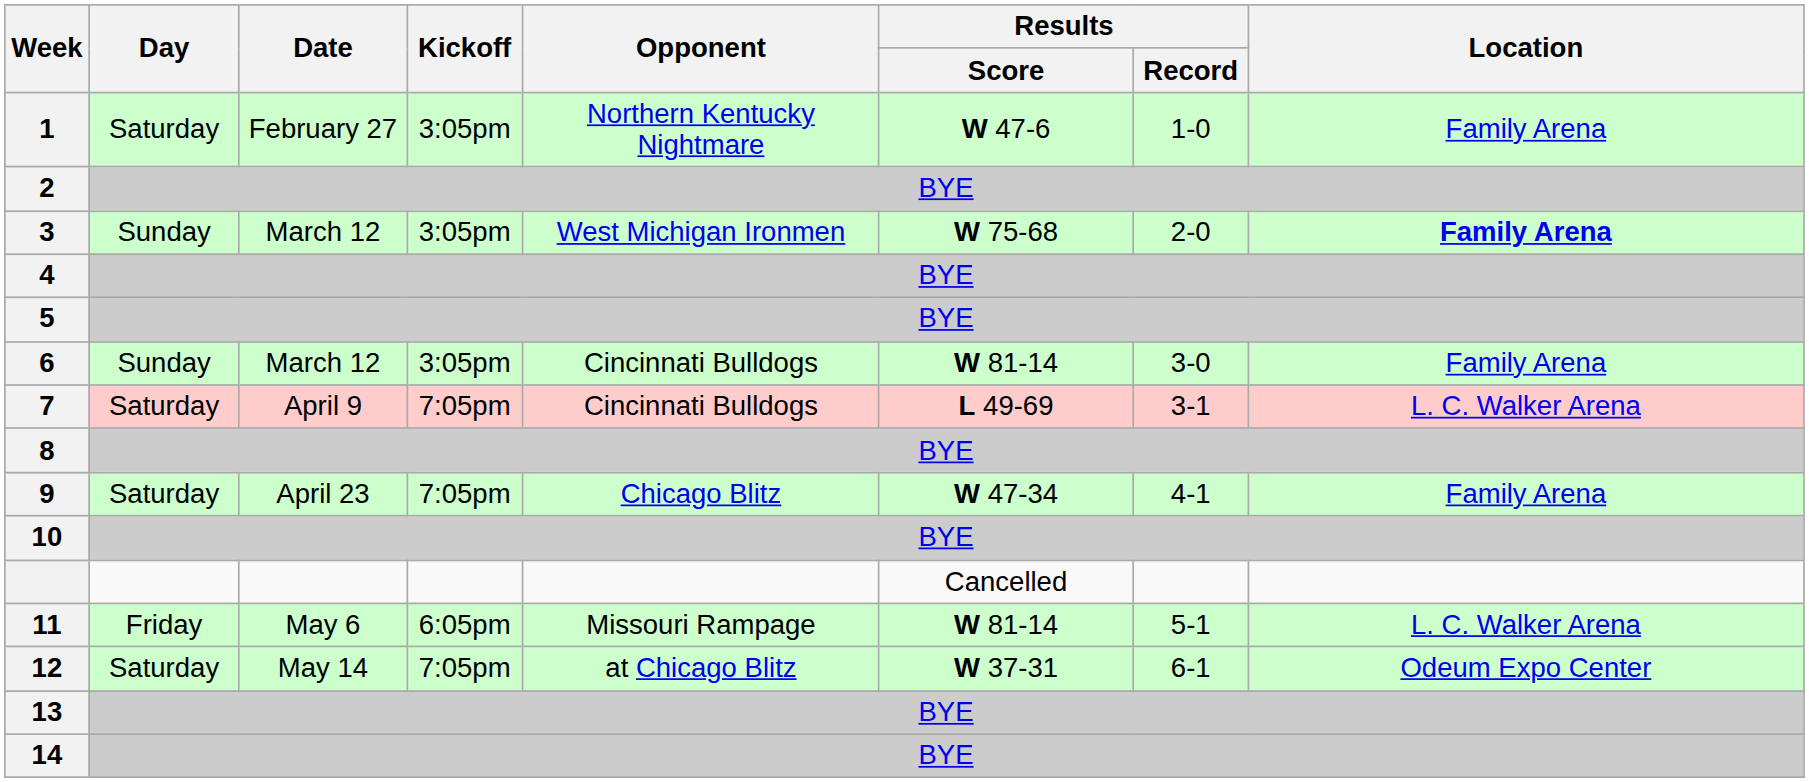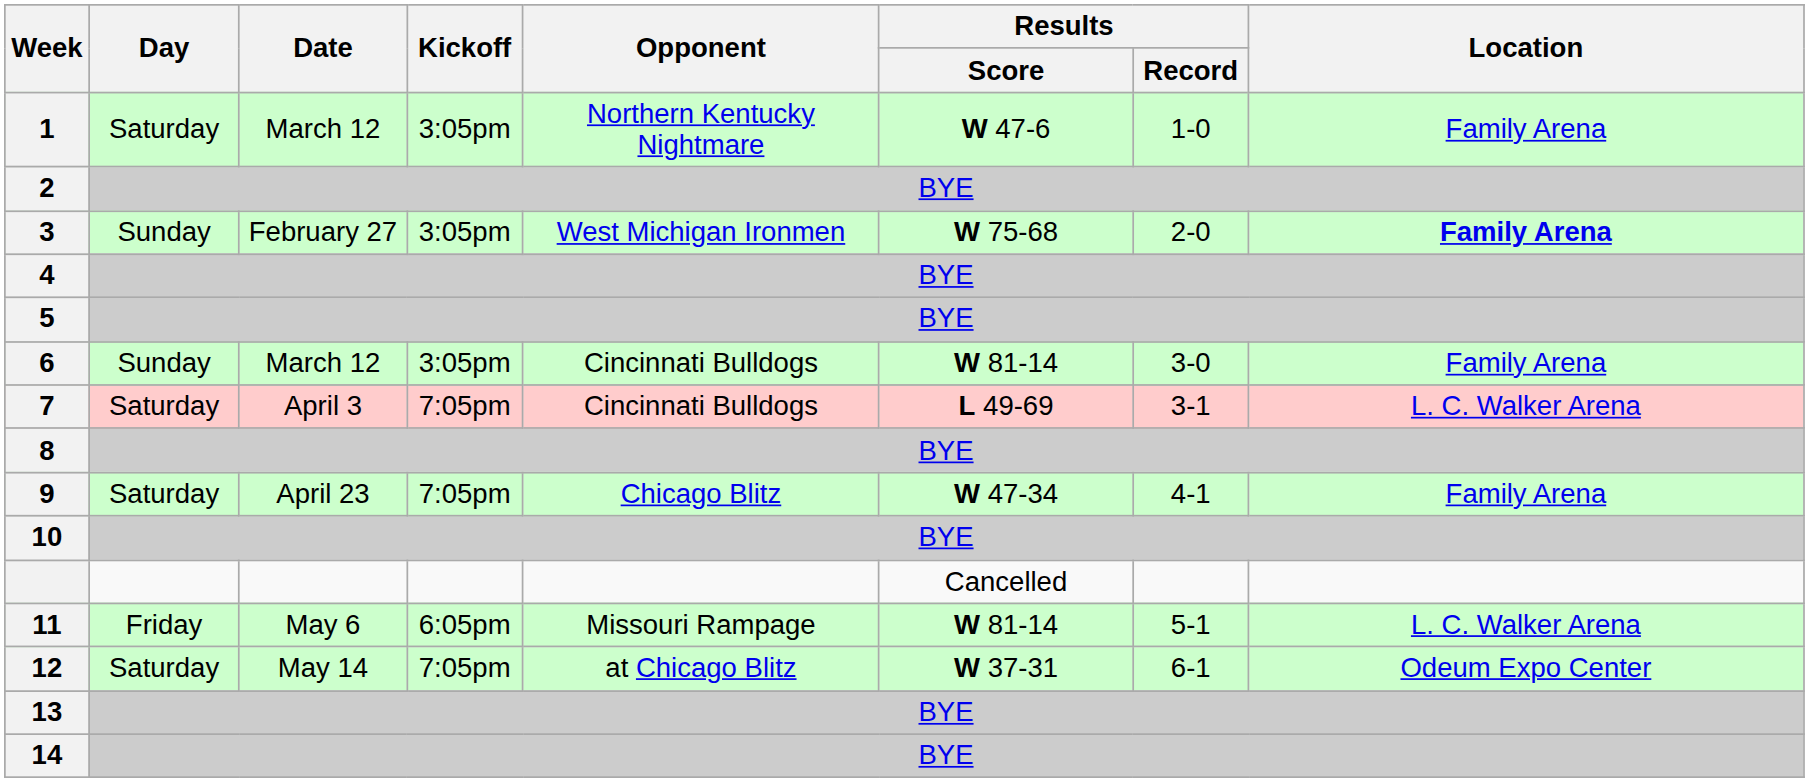 <table class="wikitable">
 <tr>
 <th rowspan="2" width="40">Week</th>
 <th rowspan="2" width="80">Day</th>
 <th rowspan="2" width="90">Date</th>
 <th rowspan="2" width="60">Kickoff</th>
 <th rowspan="2" width="200">Opponent</th>
 <th colspan="2" width="200">Results</th>
 <th rowspan="2" width="315">Location</th>
 </tr>
 <tr>
 <th width="140">Score</th>
 <th width="60">Record</th>
 </tr>
 <tr align="center" bgcolor="#CCFFCC">
 <th>1</th>
 <td>Saturday</td>
-<td>February 27</td>
+<td>March 12</td>
 <td>3:05pm</td>
 <td><a href='#'>Northern Kentucky Nightmare</a></td>
 <td><strong>W</strong> 47-6</td>
 <td>1-0</td>
 <td><a href='#'>Family Arena</a></td>
 </tr>
 <tr align="center" bgcolor="#CCCCCC">
 <th>2</th>
 <td colSpan=7><a href='#'>BYE</a></td>
 </tr>
 <tr align="center" bgcolor="#CCFFCC">
 <th>3</th>
 <td>Sunday</td>
-<td>March 12</td>
+<td>February 27</td>
 <td>3:05pm</td>
 <td><a href='#'>West Michigan Ironmen</a></td>
 <td><strong>W</strong> 75-68</td>
 <td>2-0</td>
 <td><strong><a href='#'>Family Arena</a></strong></td>
 </tr>
 <tr align="center" bgcolor="#CCCCCC">
 <th>4</th>
 <td colSpan=7><a href='#'>BYE</a></td>
 </tr>
 <tr align="center" bgcolor="#CCCCCC">
 <th>5</th>
 <td colSpan=7><a href='#'>BYE</a></td>
 </tr>
 <tr align="center" bgcolor="#CCFFCC">
 <th>6</th>
 <td>Sunday</td>
 <td>March 12</td>
 <td>3:05pm</td>
 <td>Cincinnati Bulldogs</td>
 <td><strong>W</strong> 81-14</td>
 <td>3-0</td>
 <td><a href='#'>Family Arena</a></td>
 </tr>
 <tr align="center" bgcolor="#FFCCCC">
 <th>7</th>
 <td>Saturday</td>
-<td>April 9</td>
+<td>April 3</td>
 <td>7:05pm</td>
 <td>Cincinnati Bulldogs</td>
 <td><strong>L</strong> 49-69</td>
 <td>3-1</td>
 <td><a href='#'>L. C. Walker Arena</a></td>
 </tr>
 <tr align="center" bgcolor="#CCCCCC">
 <th>8</th>
 <td colSpan=7><a href='#'>BYE</a></td>
 </tr>
 <tr align="center" bgcolor="#CCFFCC">
 <th>9</th>
 <td>Saturday</td>
 <td>April 23</td>
 <td>7:05pm</td>
 <td><a href='#'>Chicago Blitz</a></td>
 <td><strong>W</strong> 47-34</td>
 <td>4-1</td>
 <td><a href='#'>Family Arena</a></td>
 </tr>
 <tr align="center" bgcolor="#CCCCCC">
 <th>10</th>
 <td colSpan=7><a href='#'>BYE</a></td>
 </tr>
 <tr align="center" >
 <th></th>
 <td></td>
 <td></td>
 <td></td>
 <td></td>
 <td>Cancelled</td>
 <td></td>
 <td></td>
 </tr>
 <tr align="center" bgcolor="#CCFFCC">
 <th>11</th>
 <td>Friday</td>
 <td>May 6</td>
 <td>6:05pm</td>
 <td>Missouri Rampage</td>
 <td><strong>W</strong> 81-14</td>
 <td>5-1</td>
 <td><a href='#'>L. C. Walker Arena</a></td>
 </tr>
 <tr align="center" bgcolor="#CCFFCC">
 <th>12</th>
 <td>Saturday</td>
 <td>May 14</td>
 <td>7:05pm</td>
 <td>at <a href='#'>Chicago Blitz</a></td>
 <td><strong>W</strong> 37-31</td>
 <td>6-1</td>
 <td><a href='#'>Odeum Expo Center</a></td>
 </tr>
 <tr align="center" bgcolor="#CCCCCC">
 <th>13</th>
 <td colSpan=7><a href='#'>BYE</a></td>
 </tr>
 <tr align="center" bgcolor="#CCCCCC">
 <th>14</th>
 <td colSpan=7><a href='#'>BYE</a></td>
 </tr>
 </table>
